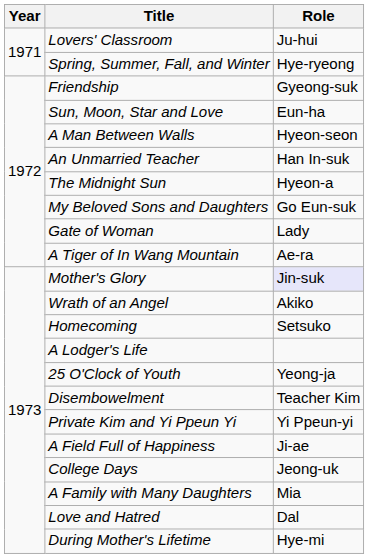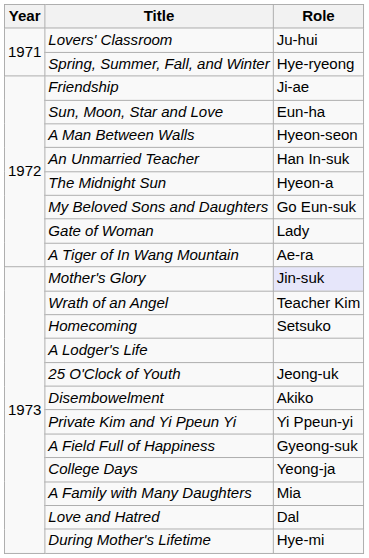 <table class="wikitable sortable">
 <tr>
 <th width = 10>Year</th>
 <th>Title</th>
 <th>Role</th>
 </tr>
 <tr>
 <td rowspan = 2>1971</td>
 <td><em>Lovers' Classroom</em></td>
 <td>Ju-hui</td>
 </tr>
 <tr>
 <td><em>Spring, Summer, Fall, and Winter</em></td>
 <td>Hye-ryeong</td>
 </tr>
 <tr>
 <td rowspan = 8>1972</td>
 <td><em>Friendship</em></td>
-<td>Gyeong-suk</td>
+<td>Ji-ae</td>
 </tr>
 <tr>
 <td><em>Sun, Moon, Star and Love</em></td>
 <td>Eun-ha</td>
 </tr>
 <tr>
 <td><em>A Man Between Walls</em></td>
 <td>Hyeon-seon</td>
 </tr>
 <tr>
 <td><em>An Unmarried Teacher</em></td>
 <td>Han In-suk</td>
 </tr>
 <tr>
 <td><em>The Midnight Sun</em></td>
 <td>Hyeon-a</td>
 </tr>
 <tr>
 <td><em>My Beloved Sons and Daughters</em></td>
 <td>Go Eun-suk</td>
 </tr>
 <tr>
 <td><em>Gate of Woman</em></td>
 <td>Lady</td>
 </tr>
 <tr>
 <td><em>A Tiger of In Wang Mountain</em></td>
 <td>Ae-ra</td>
 </tr>
 <tr>
 <td rowspan = 12>1973</td>
 <td><em>Mother's Glory</em></td>
 <td style="background: lavender;">Jin-suk</td>
 </tr>
 <tr>
 <td><em>Wrath of an Angel</em></td>
-<td>Akiko</td>
+<td>Teacher Kim</td>
 </tr>
 <tr>
 <td><em>Homecoming</em></td>
 <td>Setsuko</td>
 </tr>
 <tr>
 <td><em>A Lodger's Life</em></td>
 <td></td>
 </tr>
 <tr>
 <td><em>25 O'Clock of Youth</em></td>
-<td>Yeong-ja</td>
+<td>Jeong-uk</td>
 </tr>
 <tr>
 <td><em>Disembowelment</em></td>
-<td>Teacher Kim</td>
+<td>Akiko</td>
 </tr>
 <tr>
 <td><em>Private Kim and Yi Ppeun Yi</em></td>
 <td>Yi Ppeun-yi</td>
 </tr>
 <tr>
 <td><em>A Field Full of Happiness</em></td>
-<td>Ji-ae</td>
+<td>Gyeong-suk</td>
 </tr>
 <tr>
 <td><em>College Days</em></td>
-<td>Jeong-uk</td>
+<td>Yeong-ja</td>
 </tr>
 <tr>
 <td><em>A Family with Many Daughters</em></td>
 <td>Mia</td>
 </tr>
 <tr>
 <td><em>Love and Hatred</em></td>
 <td>Dal</td>
 </tr>
 <tr>
 <td><em>During Mother's Lifetime</em></td>
 <td>Hye-mi</td>
 </tr>
 </table>
